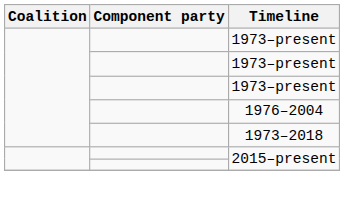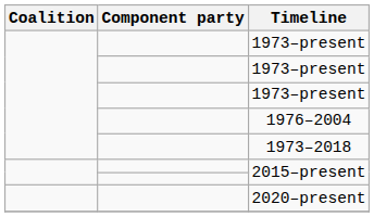 <table class="wikitable">
 <tr>
 <th>Coalition</th>
 <th>Component party</th>
 <th>Timeline</th>
 </tr>
 <tr>
 <td rowspan=5></td>
 <td></td>
 <td align=center>1973–present</td>
 </tr>
 <tr>
 <td></td>
 <td align=center>1973–present</td>
 </tr>
 <tr>
 <td></td>
 <td align=center>1973–present</td>
 </tr>
 <tr>
 <td></td>
 <td align=center>1976–2004</td>
 </tr>
 <tr>
 <td></td>
 <td align=center>1973–2018</td>
 </tr>
 <tr>
 <td rowspan=2></td>
 <td></td>
 <td rowspan=2 align=center>2015–present</td>
 </tr>
 <tr>
 <td></td>
 </tr>
 <tr>
+<td></td>
+<td></td>
+<td align=center>2020–present</td>
+</tr>
+<tr>
 </tr>
 </table>
